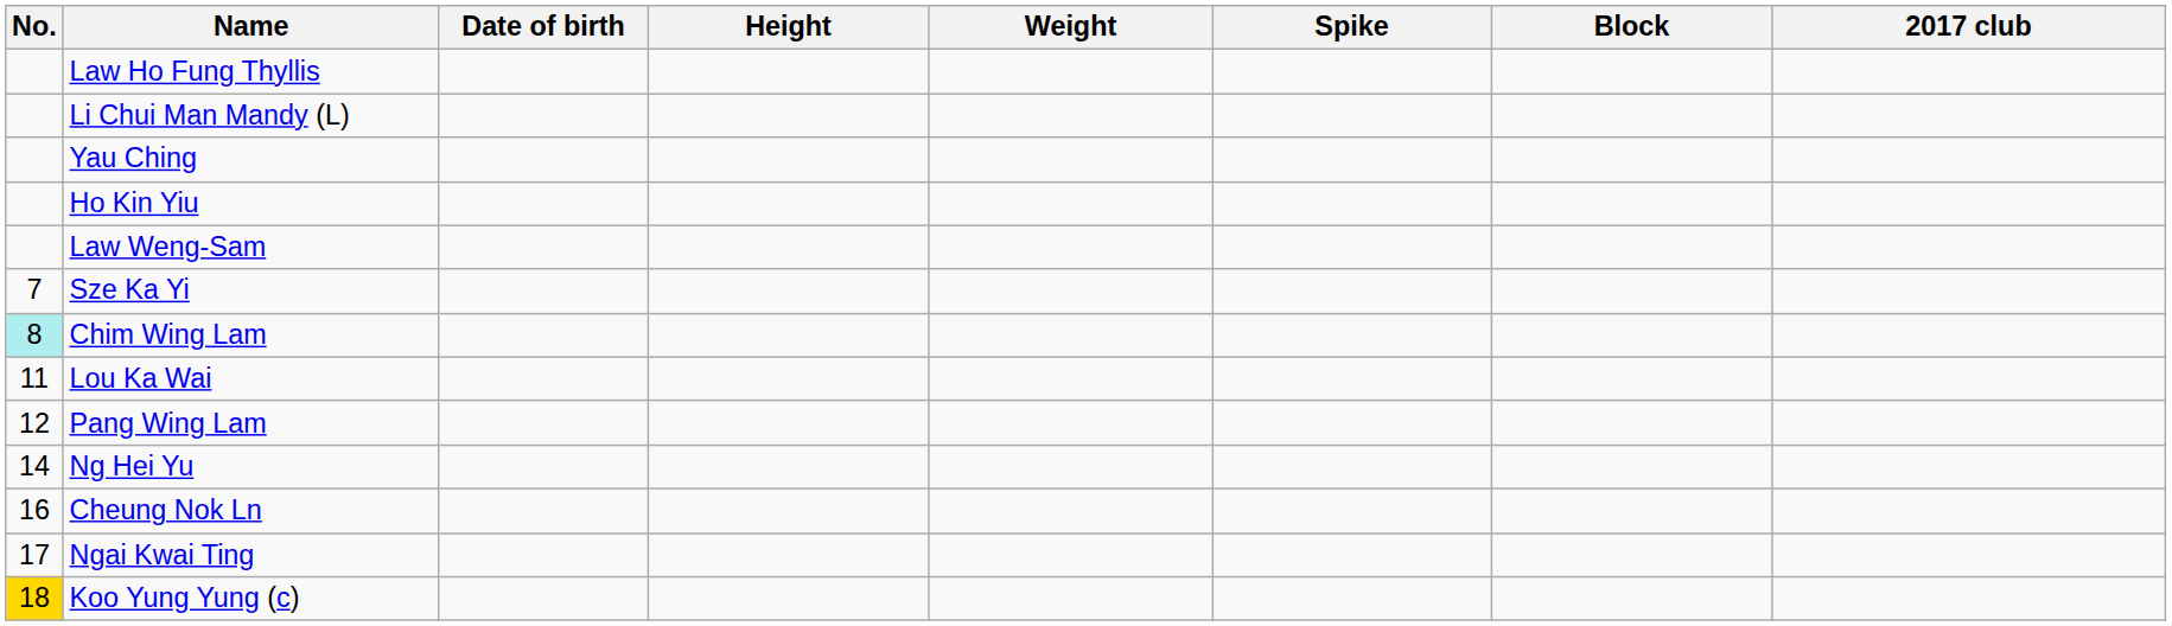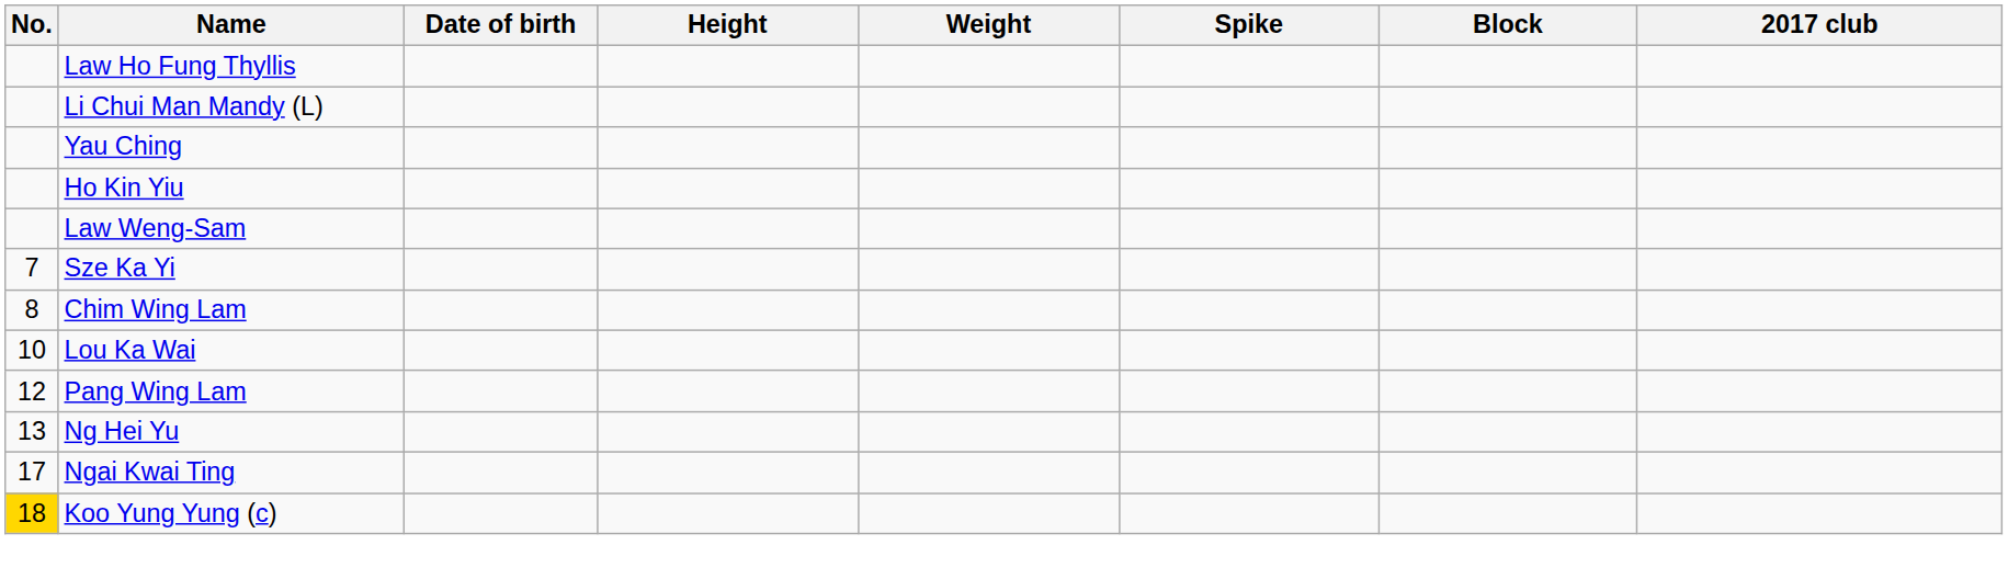 <table class="wikitable sortable" style="text-align:center;">
 <tr>
 <th>No.</th>
 <th style="width:15em">Name</th>
 <th style="width:8em">Date of birth</th>
 <th style="width:11em">Height</th>
 <th style="width:11em">Weight</th>
 <th style="width:11em">Spike</th>
 <th style="width:11em">Block</th>
 <th style="width:16em">2017 club</th>
 </tr>
 <tr>
 <td></td>
 <td align=left><a href='#'>Law Ho Fung Thyllis</a></td>
 <td align=right></td>
 <td></td>
 <td></td>
 <td></td>
 <td></td>
 <td align=left></td>
 </tr>
 <tr>
 <td></td>
 <td align=left><a href='#'>Li Chui Man Mandy</a> (L)</td>
 <td align=right></td>
 <td></td>
 <td></td>
 <td></td>
 <td></td>
 <td align=left></td>
 </tr>
 <tr>
 <td></td>
 <td align=left><a href='#'>Yau Ching</a></td>
 <td align=right></td>
 <td></td>
 <td></td>
 <td></td>
 <td></td>
 <td align=left></td>
 </tr>
 <tr>
 <td></td>
 <td align=left><a href='#'>Ho Kin Yiu</a></td>
 <td align=right></td>
 <td></td>
 <td></td>
 <td></td>
 <td></td>
 <td align=left></td>
 </tr>
 <tr>
 <td></td>
 <td align=left><a href='#'>Law Weng-Sam</a></td>
 <td align=right></td>
 <td></td>
 <td></td>
 <td></td>
 <td></td>
 <td align=left></td>
 </tr>
 <tr>
 <td>7</td>
 <td align=left><a href='#'>Sze Ka Yi</a></td>
 <td align=right></td>
 <td></td>
 <td></td>
 <td></td>
 <td></td>
 <td align=left></td>
 </tr>
 <tr>
-<td style="background: paleturquoise;">8</td>
+<td>8</td>
 <td align=left><a href='#'>Chim Wing Lam</a></td>
 <td align=right></td>
 <td></td>
 <td></td>
 <td></td>
 <td></td>
 <td align=left></td>
 </tr>
 <tr>
-<td>11</td>
+<td>10</td>
 <td align=left><a href='#'>Lou Ka Wai</a></td>
 <td align=right></td>
 <td></td>
 <td></td>
 <td></td>
 <td></td>
 <td align=left></td>
 </tr>
 <tr>
 <td>12</td>
 <td align=left><a href='#'>Pang Wing Lam</a></td>
 <td align=right></td>
 <td></td>
 <td></td>
 <td></td>
 <td></td>
 <td align=left></td>
 </tr>
 <tr>
-<td>14</td>
+<td>13</td>
 <td align=left><a href='#'>Ng Hei Yu</a></td>
-<td align=right></td>
-<td></td>
-<td></td>
-<td></td>
-<td></td>
-<td align=left></td>
-</tr>
-<tr>
-<td>16</td>
-<td align=left><a href='#'>Cheung Nok Ln</a></td>
 <td align=right></td>
 <td></td>
 <td></td>
 <td></td>
 <td></td>
 <td align=left></td>
 </tr>
 <tr>
 <td>17</td>
 <td align=left><a href='#'>Ngai Kwai Ting</a></td>
 <td align=right></td>
 <td></td>
 <td></td>
 <td></td>
 <td></td>
 <td align=left></td>
 </tr>
 <tr>
 <td style="background: gold;">18</td>
 <td align=left><a href='#'>Koo Yung Yung</a> (<a href='#'>c</a>)</td>
 <td align=right></td>
 <td></td>
 <td></td>
 <td></td>
 <td></td>
 <td align=left></td>
 </tr>
 </table>
